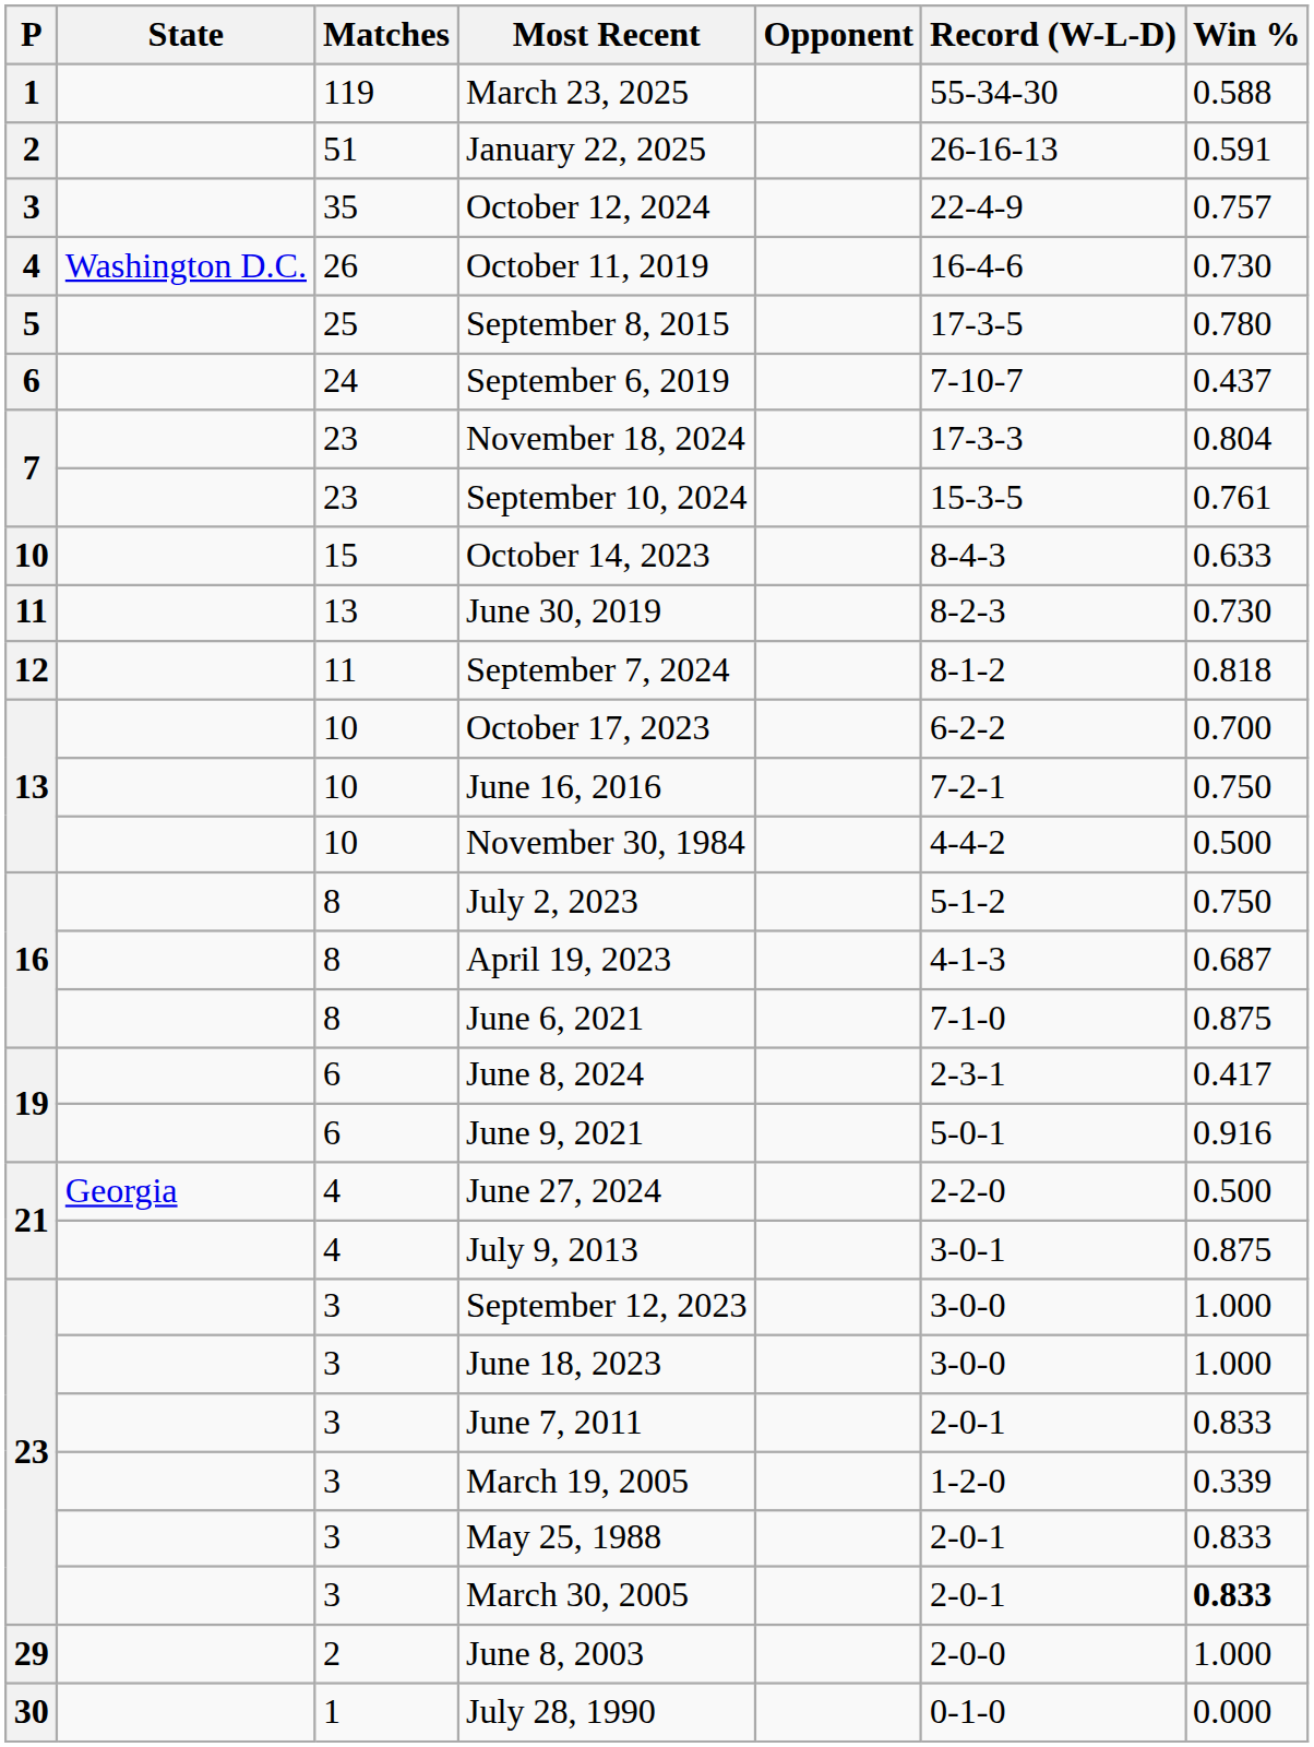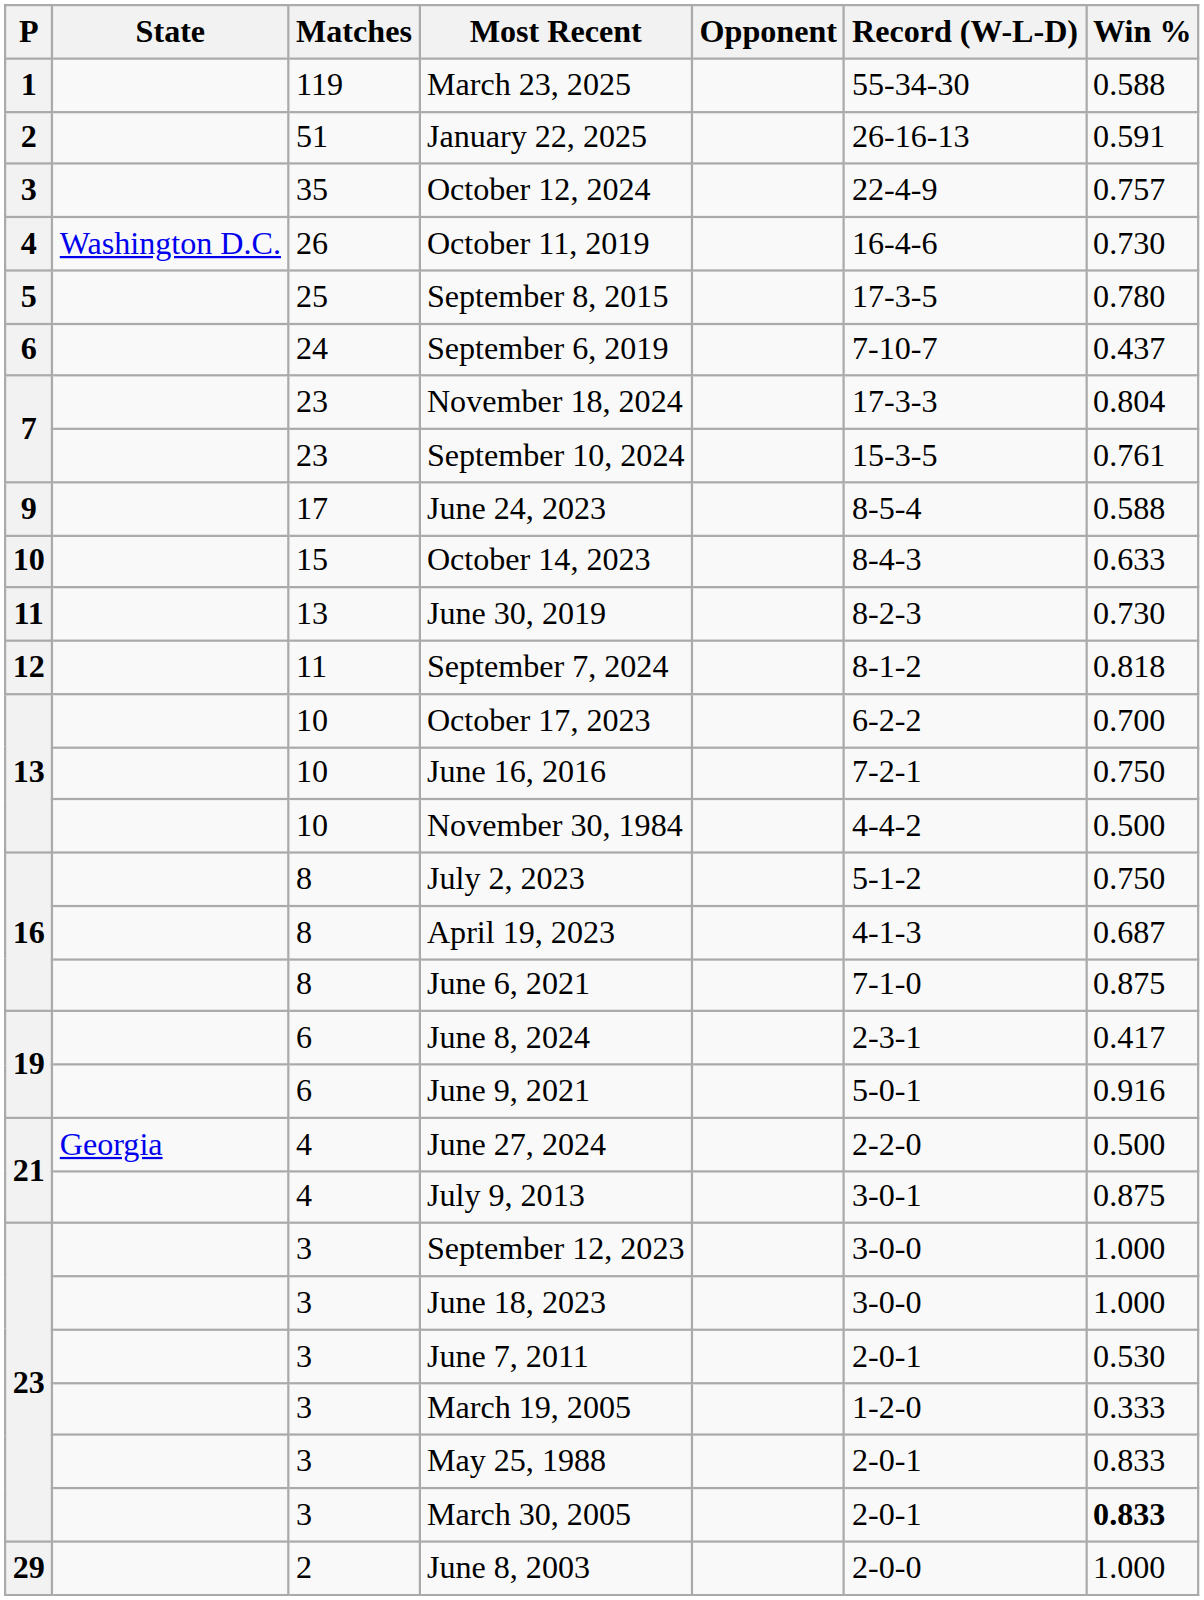 <table class="wikitable sortable" style="font-size: 90%">
 <tr>
 <th>P</th>
 <th>State</th>
 <th>Matches</th>
 <th>Most Recent</th>
 <th>Opponent</th>
 <th>Record (W-L-D)</th>
 <th>Win %</th>
 </tr>
 <tr>
 <th>1</th>
 <td></td>
 <td>119</td>
 <td>March 23, 2025</td>
 <td></td>
 <td>55-34-30</td>
 <td>0.588</td>
 </tr>
 <tr>
 <th>2</th>
 <td></td>
 <td>51</td>
 <td>January 22, 2025</td>
 <td></td>
 <td>26-16-13</td>
 <td>0.591</td>
 </tr>
 <tr>
 <th>3</th>
 <td></td>
 <td>35</td>
 <td>October 12, 2024</td>
 <td></td>
 <td>22-4-9</td>
 <td>0.757</td>
 </tr>
 <tr>
 <th>4</th>
 <td> <a href='#'>Washington D.C.</a></td>
 <td>26</td>
 <td>October 11, 2019</td>
 <td></td>
 <td>16-4-6</td>
 <td>0.730</td>
 </tr>
 <tr>
 <th>5</th>
 <td></td>
 <td>25</td>
 <td>September 8, 2015</td>
 <td></td>
 <td>17-3-5</td>
 <td>0.780</td>
 </tr>
 <tr>
 <th>6</th>
 <td></td>
 <td>24</td>
 <td>September 6, 2019</td>
 <td></td>
 <td>7-10-7</td>
 <td>0.437</td>
 </tr>
 <tr>
 <th rowspan="2">7</th>
 <td></td>
 <td>23</td>
 <td>November 18, 2024</td>
 <td></td>
 <td>17-3-3</td>
 <td>0.804</td>
 </tr>
 <tr>
 <td></td>
 <td>23</td>
 <td>September 10, 2024</td>
 <td></td>
 <td>15-3-5</td>
 <td>0.761</td>
+</tr>
+<tr>
+<th>9</th>
+<td></td>
+<td>17</td>
+<td>June 24, 2023</td>
+<td></td>
+<td>8-5-4</td>
+<td>0.588</td>
 </tr>
 <tr>
 <th>10</th>
 <td></td>
 <td>15</td>
 <td>October 14, 2023</td>
 <td></td>
 <td>8-4-3</td>
 <td>0.633</td>
 </tr>
 <tr>
 <th>11</th>
 <td></td>
 <td>13</td>
 <td>June 30, 2019</td>
 <td></td>
 <td>8-2-3</td>
 <td>0.730</td>
 </tr>
 <tr>
 <th>12</th>
 <td></td>
 <td>11</td>
 <td>September 7, 2024</td>
 <td></td>
 <td>8-1-2</td>
 <td>0.818</td>
 </tr>
 <tr>
 <th rowspan="3">13</th>
 <td></td>
 <td>10</td>
 <td>October 17, 2023</td>
 <td></td>
 <td>6-2-2</td>
 <td>0.700</td>
 </tr>
 <tr>
 <td></td>
 <td>10</td>
 <td>June 16, 2016</td>
 <td></td>
 <td>7-2-1</td>
 <td>0.750</td>
 </tr>
 <tr>
 <td></td>
 <td>10</td>
 <td>November 30, 1984</td>
 <td></td>
 <td>4-4-2</td>
 <td>0.500</td>
 </tr>
 <tr>
 <th rowspan="3">16</th>
 <td></td>
 <td>8</td>
 <td>July 2, 2023</td>
 <td></td>
 <td>5-1-2</td>
 <td>0.750</td>
 </tr>
 <tr>
 <td></td>
 <td>8</td>
 <td>April 19, 2023</td>
 <td></td>
 <td>4-1-3</td>
 <td>0.687</td>
 </tr>
 <tr>
 <td></td>
 <td>8</td>
 <td>June 6, 2021</td>
 <td></td>
 <td>7-1-0</td>
 <td>0.875</td>
 </tr>
 <tr>
 <th rowspan="2">19</th>
 <td></td>
 <td>6</td>
 <td>June 8, 2024</td>
 <td></td>
 <td>2-3-1</td>
 <td>0.417</td>
 </tr>
 <tr>
 <td></td>
 <td>6</td>
 <td>June 9, 2021</td>
 <td></td>
 <td>5-0-1</td>
 <td>0.916</td>
 </tr>
 <tr>
 <th rowspan="2">21</th>
 <td> <a href='#'>Georgia</a></td>
 <td>4</td>
 <td>June 27, 2024</td>
 <td></td>
 <td>2-2-0</td>
 <td>0.500</td>
 </tr>
 <tr>
 <td></td>
 <td>4</td>
 <td>July 9, 2013</td>
 <td></td>
 <td>3-0-1</td>
 <td>0.875</td>
 </tr>
 <tr>
 <th rowspan="6">23</th>
 <td></td>
 <td>3</td>
 <td>September 12, 2023</td>
 <td></td>
 <td>3-0-0</td>
 <td>1.000</td>
 </tr>
 <tr>
 <td></td>
 <td>3</td>
 <td>June 18, 2023</td>
 <td></td>
 <td>3-0-0</td>
 <td>1.000</td>
 </tr>
 <tr>
 <td></td>
 <td>3</td>
 <td>June 7, 2011</td>
 <td></td>
 <td>2-0-1</td>
-<td>0.833</td>
+<td>0.530</td>
 </tr>
 <tr>
 <td></td>
 <td>3</td>
 <td>March 19, 2005</td>
 <td></td>
 <td>1-2-0</td>
-<td>0.339</td>
+<td>0.333</td>
 </tr>
 <tr>
 <td></td>
 <td>3</td>
 <td>May 25, 1988</td>
 <td></td>
 <td>2-0-1</td>
 <td>0.833</td>
 </tr>
 <tr>
 <td></td>
 <td>3</td>
 <td>March 30, 2005</td>
 <td></td>
 <td>2-0-1</td>
 <td><strong>0.833</strong></td>
 </tr>
 <tr>
 <th>29</th>
 <td></td>
 <td>2</td>
 <td>June 8, 2003</td>
 <td></td>
 <td>2-0-0</td>
 <td>1.000</td>
 </tr>
-<tr>
-<th>30</th>
-<td></td>
-<td>1</td>
-<td>July 28, 1990</td>
-<td></td>
-<td>0-1-0</td>
-<td>0.000</td>
-</tr>
 </table>
